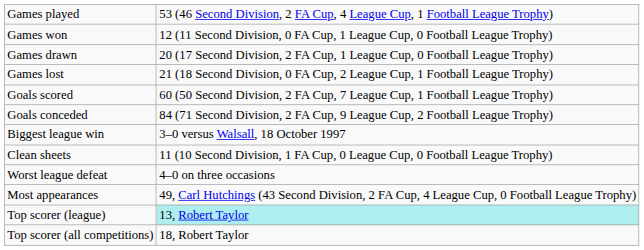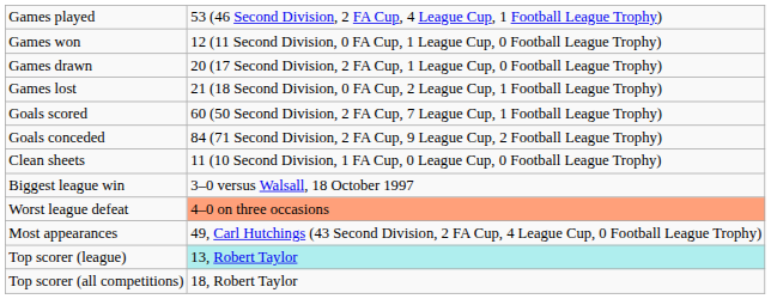 <table class="wikitable">
 <tr>
 <td>Games played</td>
 <td>53 (46 <a href='#'>Second Division</a>, 2 <a href='#'>FA Cup</a>, 4 <a href='#'>League Cup</a>, 1 <a href='#'>Football League Trophy</a>)</td>
 </tr>
 <tr>
 <td>Games won</td>
 <td>12 (11 Second Division, 0 FA Cup, 1 League Cup, 0 Football League Trophy)</td>
 </tr>
 <tr>
 <td>Games drawn</td>
 <td>20 (17 Second Division, 2 FA Cup, 1 League Cup, 0 Football League Trophy)</td>
 </tr>
 <tr>
 <td>Games lost</td>
 <td>21 (18 Second Division, 0 FA Cup, 2 League Cup, 1 Football League Trophy)</td>
 </tr>
 <tr>
 <td>Goals scored</td>
 <td>60 (50 Second Division, 2 FA Cup, 7 League Cup, 1 Football League Trophy)</td>
 </tr>
 <tr>
 <td>Goals conceded</td>
 <td>84 (71 Second Division, 2 FA Cup, 9 League Cup, 2 Football League Trophy)</td>
 </tr>
 <tr>
+<td>Clean sheets</td>
+<td>11 (10 Second Division, 1 FA Cup, 0 League Cup, 0 Football League Trophy)</td>
+</tr>
+<tr>
 <td>Biggest league win</td>
 <td>3–0 versus <a href='#'>Walsall</a>, 18 October 1997</td>
 </tr>
 <tr>
-<td>Clean sheets</td>
-<td>11 (10 Second Division, 1 FA Cup, 0 League Cup, 0 Football League Trophy)</td>
-</tr>
-<tr>
 <td>Worst league defeat</td>
-<td>4–0 on three occasions</td>
+<td style="background: lightsalmon;">4–0 on three occasions</td>
 </tr>
 <tr>
 <td>Most appearances</td>
 <td>49, <a href='#'>Carl Hutchings</a> (43 Second Division, 2 FA Cup, 4 League Cup, 0 Football League Trophy)</td>
 </tr>
 <tr>
 <td>Top scorer (league)</td>
 <td style="background: paleturquoise;">13, <a href='#'>Robert Taylor</a></td>
 </tr>
 <tr>
 <td>Top scorer (all competitions)</td>
 <td>18, Robert Taylor</td>
 </tr>
 </table>
